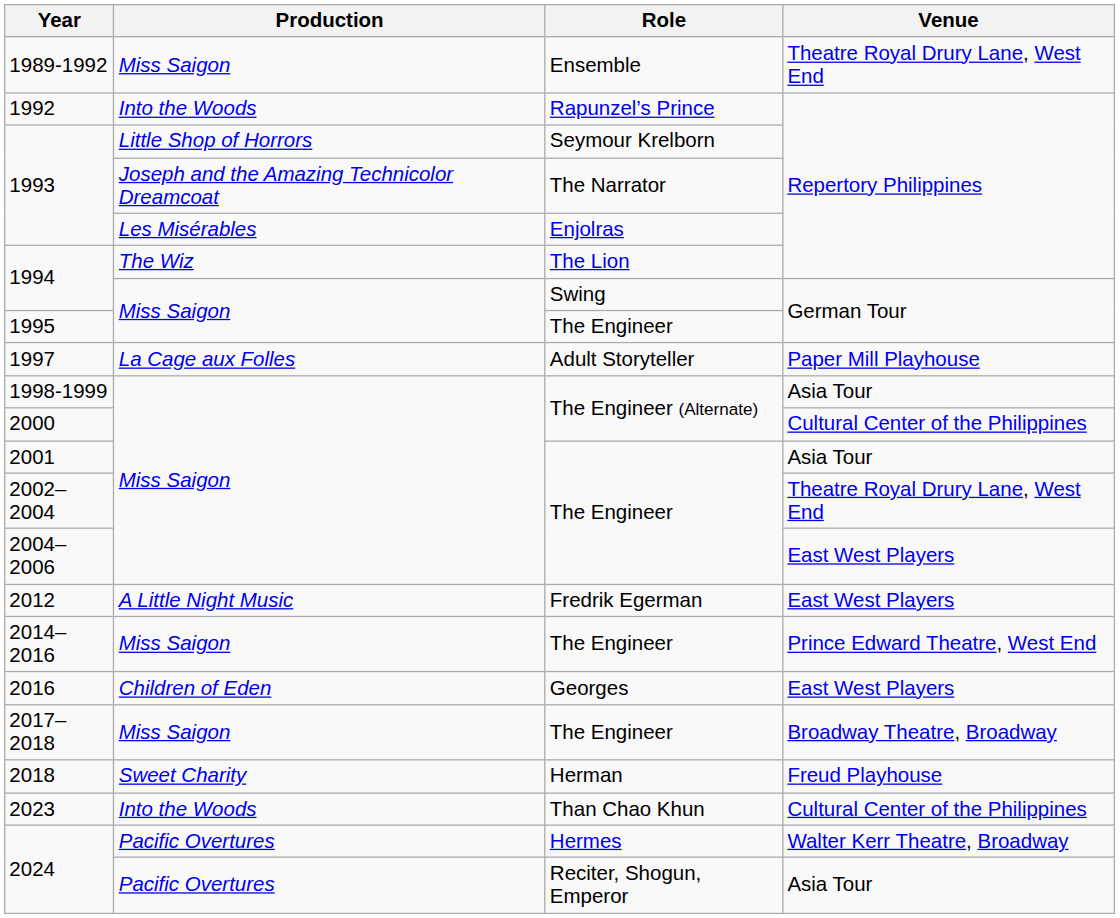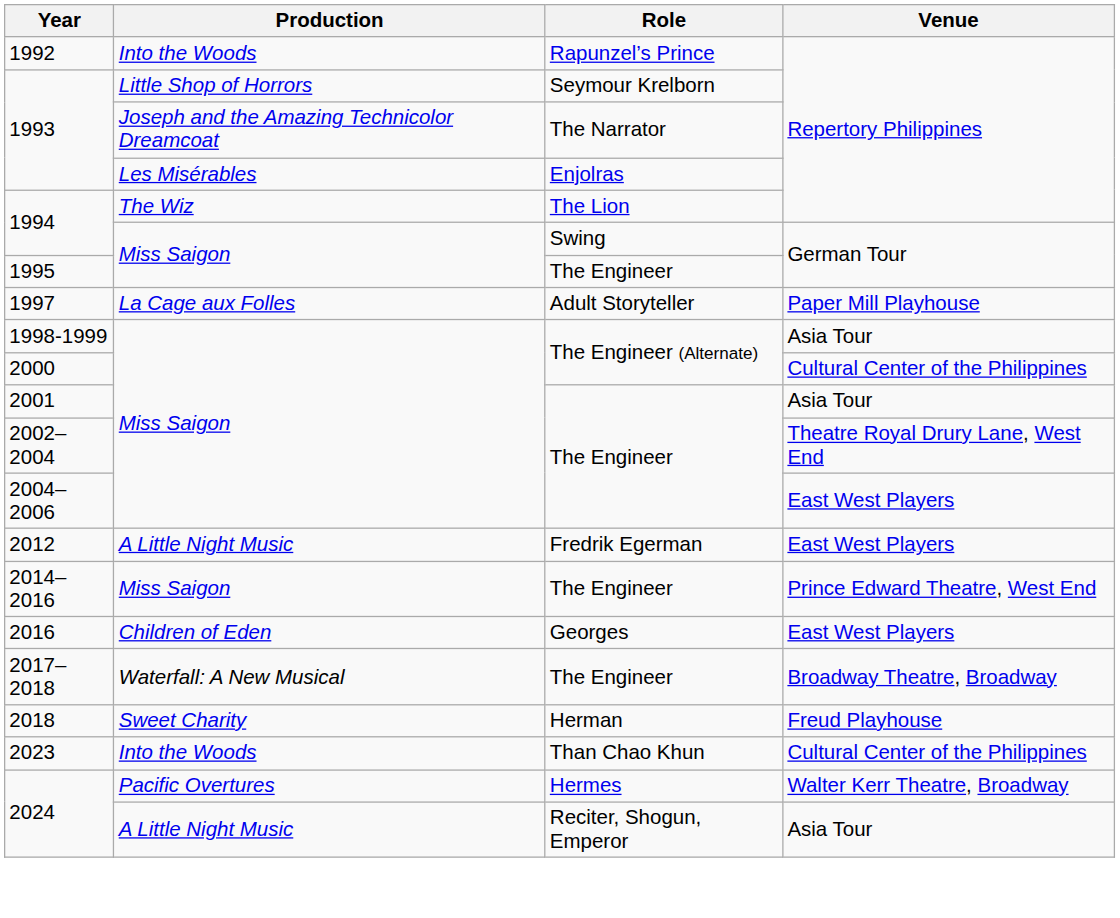 <table class="wikitable">
 <tr>
 <th>Year</th>
 <th>Production</th>
 <th>Role</th>
 <th>Venue</th>
-</tr>
-<tr>
-<td>1989-1992</td>
-<td><em><a href='#'>Miss Saigon</a></em></td>
-<td>Ensemble</td>
-<td><a href='#'>Theatre Royal Drury Lane</a>, <a href='#'>West End</a></td>
 </tr>
 <tr>
 <td>1992</td>
 <td><em><a href='#'>Into the Woods</a></em></td>
 <td><a href='#'>Rapunzel’s Prince</a></td>
 <td rowspan=5><a href='#'>Repertory Philippines</a></td>
 </tr>
 <tr>
 <td rowspan="3">1993</td>
 <td><a href='#'><em>Little Shop of Horrors</em></a></td>
 <td>Seymour Krelborn</td>
 </tr>
 <tr>
 <td><em><a href='#'>Joseph and the Amazing Technicolor Dreamcoat</a></em></td>
 <td>The Narrator</td>
 </tr>
 <tr>
 <td><a href='#'><em>Les Misérables</em></a></td>
 <td><a href='#'>Enjolras</a></td>
 </tr>
 <tr>
 <td rowspan=2>1994</td>
 <td><em><a href='#'>The Wiz</a></em></td>
 <td><a href='#'>The Lion</a></td>
 </tr>
 <tr>
 <td rowspan="2"><em><a href='#'>Miss Saigon</a></em></td>
 <td>Swing</td>
 <td rowspan=2>German Tour</td>
 </tr>
 <tr>
 <td>1995</td>
 <td>The Engineer</td>
 </tr>
 <tr>
 <td>1997</td>
 <td><a href='#'><em>La Cage aux Folles</em></a></td>
 <td>Adult Storyteller</td>
 <td><a href='#'>Paper Mill Playhouse</a></td>
 </tr>
 <tr>
 <td>1998-1999</td>
 <td rowspan="5"><em><a href='#'>Miss Saigon</a></em></td>
 <td rowspan=2>The Engineer <small>(Alternate)</small></td>
 <td>Asia Tour</td>
 </tr>
 <tr>
 <td>2000</td>
 <td><a href='#'>Cultural Center of the Philippines</a></td>
 </tr>
 <tr>
 <td>2001</td>
 <td rowspan=3>The Engineer</td>
 <td>Asia Tour</td>
 </tr>
 <tr>
 <td>2002–2004</td>
 <td><a href='#'>Theatre Royal Drury Lane</a>, <a href='#'>West End</a></td>
 </tr>
 <tr>
 <td>2004–2006</td>
 <td><a href='#'>East West Players</a></td>
 </tr>
 <tr>
 <td>2012</td>
 <td><em><a href='#'>A Little Night Music</a></em></td>
 <td>Fredrik Egerman</td>
 <td><a href='#'>East West Players</a></td>
 </tr>
 <tr>
 <td>2014–2016</td>
 <td><em><a href='#'>Miss Saigon</a></em></td>
 <td>The Engineer</td>
 <td><a href='#'>Prince Edward Theatre</a>, <a href='#'>West End</a></td>
 </tr>
 <tr>
 <td>2016</td>
 <td><em><a href='#'>Children of Eden</a></em></td>
 <td>Georges</td>
 <td><a href='#'>East West Players</a></td>
 </tr>
 <tr>
 <td>2017–2018</td>
-<td><em><a href='#'>Miss Saigon</a></em></td>
+<td><em>Waterfall: A New Musical</em></td>
 <td>The Engineer</td>
 <td><a href='#'>Broadway Theatre</a>, <a href='#'>Broadway</a></td>
 </tr>
 <tr>
 <td>2018</td>
 <td><em><a href='#'>Sweet Charity</a></em></td>
 <td>Herman</td>
 <td><a href='#'>Freud Playhouse</a></td>
 </tr>
 <tr>
 <td>2023</td>
 <td><em><a href='#'>Into the Woods</a></em></td>
 <td>Than Chao Khun</td>
 <td><a href='#'>Cultural Center of the Philippines</a></td>
 </tr>
 <tr>
 <td rowspan=2>2024</td>
 <td><em><a href='#'>Pacific Overtures</a></em></td>
 <td><a href='#'>Hermes</a></td>
 <td><a href='#'>Walter Kerr Theatre</a>, <a href='#'>Broadway</a></td>
 </tr>
 <tr>
-<td><em><a href='#'>Pacific Overtures</a></em></td>
+<td><em><a href='#'>A Little Night Music</a></em></td>
 <td>Reciter, Shogun, Emperor</td>
 <td>Asia Tour</td>
 </tr>
 </table>
